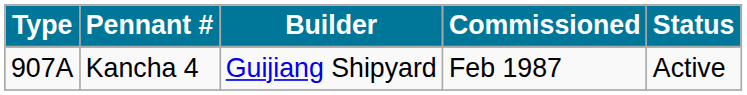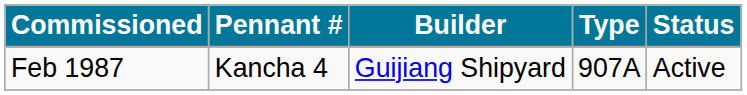 <table class="wikitable">
 <tr>
-<th style="background:#079;color:#fff;">Type</th>
+<th style="background:#079;color:#fff;">Commissioned</th>
 <th style="background:#079;color:#fff;">Pennant #</th>
 <th style="background:#079;color:#fff;">Builder</th>
-<th style="background:#079;color:#fff;">Commissioned</th>
+<th style="background:#079;color:#fff;">Type</th>
 <th style="background:#079;color:#fff;">Status</th>
 </tr>
 <tr>
-<td>907A</td>
+<td>Feb 1987</td>
 <td>Kancha 4</td>
 <td><a href='#'>Guijiang</a> Shipyard</td>
-<td>Feb 1987</td>
+<td>907A</td>
 <td>Active</td>
 </tr>
 </table>
